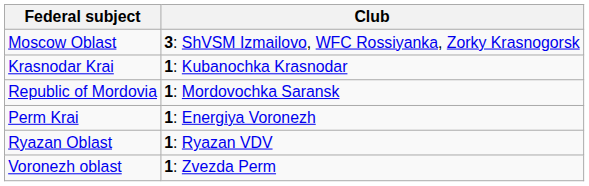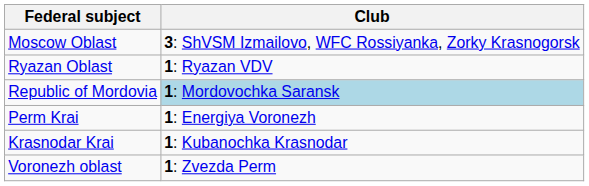 <table class="wikitable">
 <tr>
 <th>Federal subject</th>
 <th>Club</th>
 </tr>
 <tr>
 <td> <a href='#'>Moscow Oblast</a></td>
 <td><strong>3</strong>: <a href='#'>ShVSM Izmailovo</a>, <a href='#'>WFC Rossiyanka</a>, <a href='#'>Zorky Krasnogorsk</a></td>
 </tr>
 <tr>
-<td> <a href='#'>Krasnodar Krai</a></td>
-<td><strong>1</strong>: <a href='#'>Kubanochka Krasnodar</a></td>
+<td> <a href='#'>Ryazan Oblast</a></td>
+<td><strong>1</strong>: <a href='#'>Ryazan VDV</a></td>
 </tr>
 <tr>
 <td> <a href='#'>Republic of Mordovia</a></td>
-<td><strong>1</strong>: <a href='#'>Mordovochka Saransk</a></td>
+<td style="background: lightblue;"><strong>1</strong>: <a href='#'>Mordovochka Saransk</a></td>
 </tr>
 <tr>
 <td> <a href='#'>Perm Krai</a></td>
 <td><strong>1</strong>: <a href='#'>Energiya Voronezh</a></td>
 </tr>
 <tr>
-<td> <a href='#'>Ryazan Oblast</a></td>
-<td><strong>1</strong>: <a href='#'>Ryazan VDV</a></td>
+<td> <a href='#'>Krasnodar Krai</a></td>
+<td><strong>1</strong>: <a href='#'>Kubanochka Krasnodar</a></td>
 </tr>
 <tr>
 <td> <a href='#'>Voronezh oblast</a></td>
 <td><strong>1</strong>: <a href='#'>Zvezda Perm</a></td>
 </tr>
 </table>
